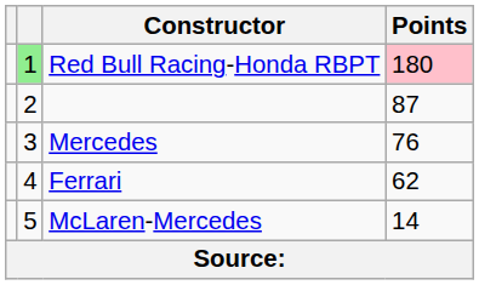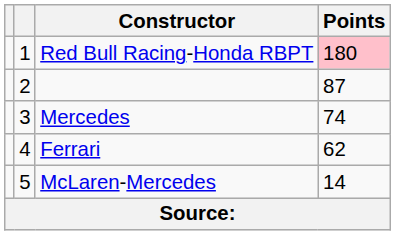 <table class="wikitable" style="font-size: 85%;">
 <tr>
 <th scope="col"></th>
 <th scope="col"></th>
 <th scope="col">Constructor</th>
 <th scope="col">Points</th>
 </tr>
 <tr>
 <td align="left"></td>
-<td align="center" style="background: lightgreen;">1</td>
+<td align="center">1</td>
 <td> <a href='#'>Red Bull Racing</a>-<a href='#'>Honda RBPT</a></td>
 <td align="left" style="background: pink;">180</td>
 </tr>
 <tr>
 <td align="left"></td>
 <td align="center">2</td>
 <td></td>
 <td align="left">87</td>
 </tr>
 <tr>
 <td align="left"></td>
 <td align="center">3</td>
 <td> <a href='#'>Mercedes</a></td>
-<td align="left">76</td>
+<td align="left">74</td>
 </tr>
 <tr>
 <td align="left"></td>
 <td align="center">4</td>
 <td> <a href='#'>Ferrari</a></td>
 <td align="left">62</td>
 </tr>
 <tr>
 <td align="left"></td>
 <td align="center">5</td>
 <td> <a href='#'>McLaren</a>-<a href='#'>Mercedes</a></td>
 <td align="left">14</td>
 </tr>
 <tr>
 <th colspan=4>Source:</th>
 </tr>
 </table>
